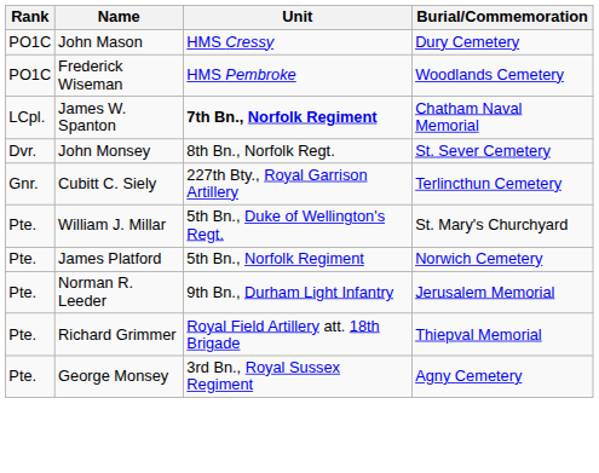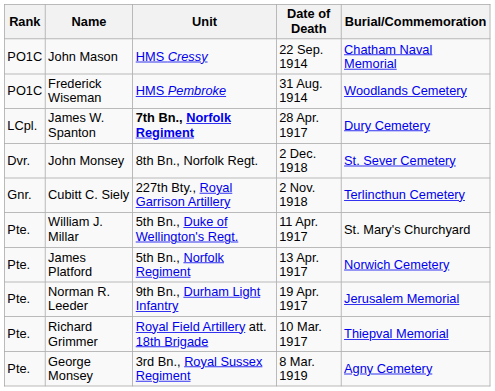 <table class="wikitable">
 <tr>
 <th>Rank</th>
 <th>Name</th>
 <th>Unit</th>
+<th>Date of Death</th>
 <th>Burial/Commemoration</th>
 </tr>
 <tr>
 <td>PO1C</td>
 <td>John Mason</td>
 <td><a href='#'>HMS <em>Cressy</em></a></td>
-<td><a href='#'>Dury Cemetery</a></td>
+<td>22 Sep. 1914</td>
+<td><a href='#'>Chatham Naval Memorial</a></td>
 </tr>
 <tr>
 <td>PO1C</td>
 <td>Frederick Wiseman</td>
 <td><a href='#'>HMS <em>Pembroke</em></a></td>
+<td>31 Aug. 1914</td>
 <td><a href='#'>Woodlands Cemetery</a></td>
 </tr>
 <tr>
 <td>LCpl.</td>
 <td>James W. Spanton</td>
 <td><strong>7th Bn., <a href='#'>Norfolk Regiment</a></strong></td>
-<td><a href='#'>Chatham Naval Memorial</a></td>
+<td>28 Apr. 1917</td>
+<td><a href='#'>Dury Cemetery</a></td>
 </tr>
 <tr>
 <td>Dvr.</td>
 <td>John Monsey</td>
 <td>8th Bn., Norfolk Regt.</td>
+<td>2 Dec. 1918</td>
 <td><a href='#'>St. Sever Cemetery</a></td>
 </tr>
 <tr>
 <td>Gnr.</td>
 <td>Cubitt C. Siely</td>
 <td>227th Bty., <a href='#'>Royal Garrison Artillery</a></td>
+<td>2 Nov. 1918</td>
 <td><a href='#'>Terlincthun Cemetery</a></td>
 </tr>
 <tr>
 <td>Pte.</td>
 <td>William J. Millar</td>
 <td>5th Bn., <a href='#'>Duke of Wellington's Regt.</a></td>
+<td>11 Apr. 1917</td>
 <td>St. Mary's Churchyard</td>
 </tr>
 <tr>
 <td>Pte.</td>
 <td>James Platford</td>
 <td>5th Bn., <a href='#'>Norfolk Regiment</a></td>
+<td>13 Apr. 1917</td>
 <td><a href='#'>Norwich Cemetery</a></td>
 </tr>
 <tr>
 <td>Pte.</td>
 <td>Norman R. Leeder</td>
 <td>9th Bn., <a href='#'>Durham Light Infantry</a></td>
+<td>19 Apr. 1917</td>
 <td><a href='#'>Jerusalem Memorial</a></td>
 </tr>
 <tr>
 <td>Pte.</td>
 <td>Richard Grimmer</td>
 <td><a href='#'>Royal Field Artillery</a> att. <a href='#'>18th Brigade</a></td>
+<td>10 Mar. 1917</td>
 <td><a href='#'>Thiepval Memorial</a></td>
 </tr>
 <tr>
 <td>Pte.</td>
 <td>George Monsey</td>
 <td>3rd Bn., <a href='#'>Royal Sussex Regiment</a></td>
+<td>8 Mar. 1919</td>
 <td><a href='#'>Agny Cemetery</a></td>
 </tr>
 </table>
